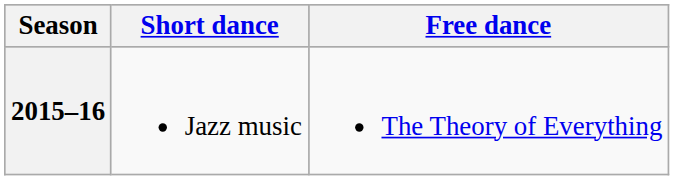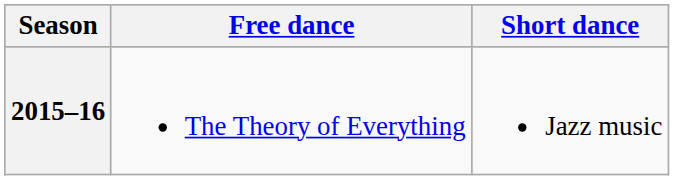 <table class="wikitable" style="text-align:center">
 <tr>
 <th>Season</th>
+<th><a href='#'>Free dance</a></th>
 <th><a href='#'>Short dance</a></th>
-<th><a href='#'>Free dance</a></th>
 </tr>
 <tr>
 <th>2015–16 <br> </th>
+<td><br><ul><li><a href='#'>The Theory of Everything</a> <br></li></ul></td>
 <td><br><ul><li>Jazz music <br></li></ul></td>
-<td><br><ul><li><a href='#'>The Theory of Everything</a> <br></li></ul></td>
 </tr>
 </table>
